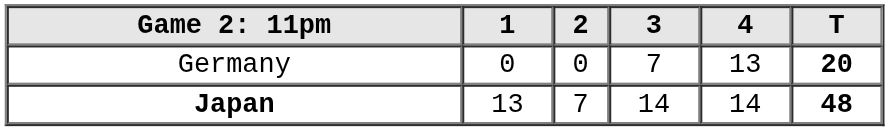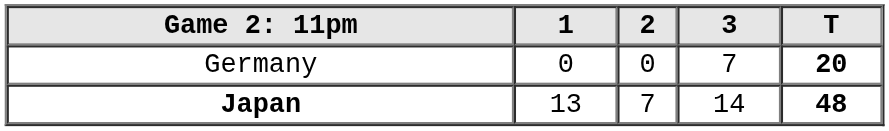 <table border=1 cellspacing=0 width=425 style="margin-left:3em;">
 <tr style="text-align:center; background-color:#e6e6e6;">
 <th>Game 2: 11pm</th>
 <th>1</th>
 <th>2</th>
 <th>3</th>
-<th>4</th>
 <th>T</th>
 </tr>
 <tr style="text-align:center">
 <td> Germany</td>
 <td>0</td>
 <td>0</td>
 <td>7</td>
-<td>13</td>
 <th>20</th>
 </tr>
 <tr style="text-align:center">
 <th> Japan</th>
 <td>13</td>
 <td>7</td>
 <td>14</td>
-<td>14</td>
 <th>48</th>
 </tr>
 </table>
